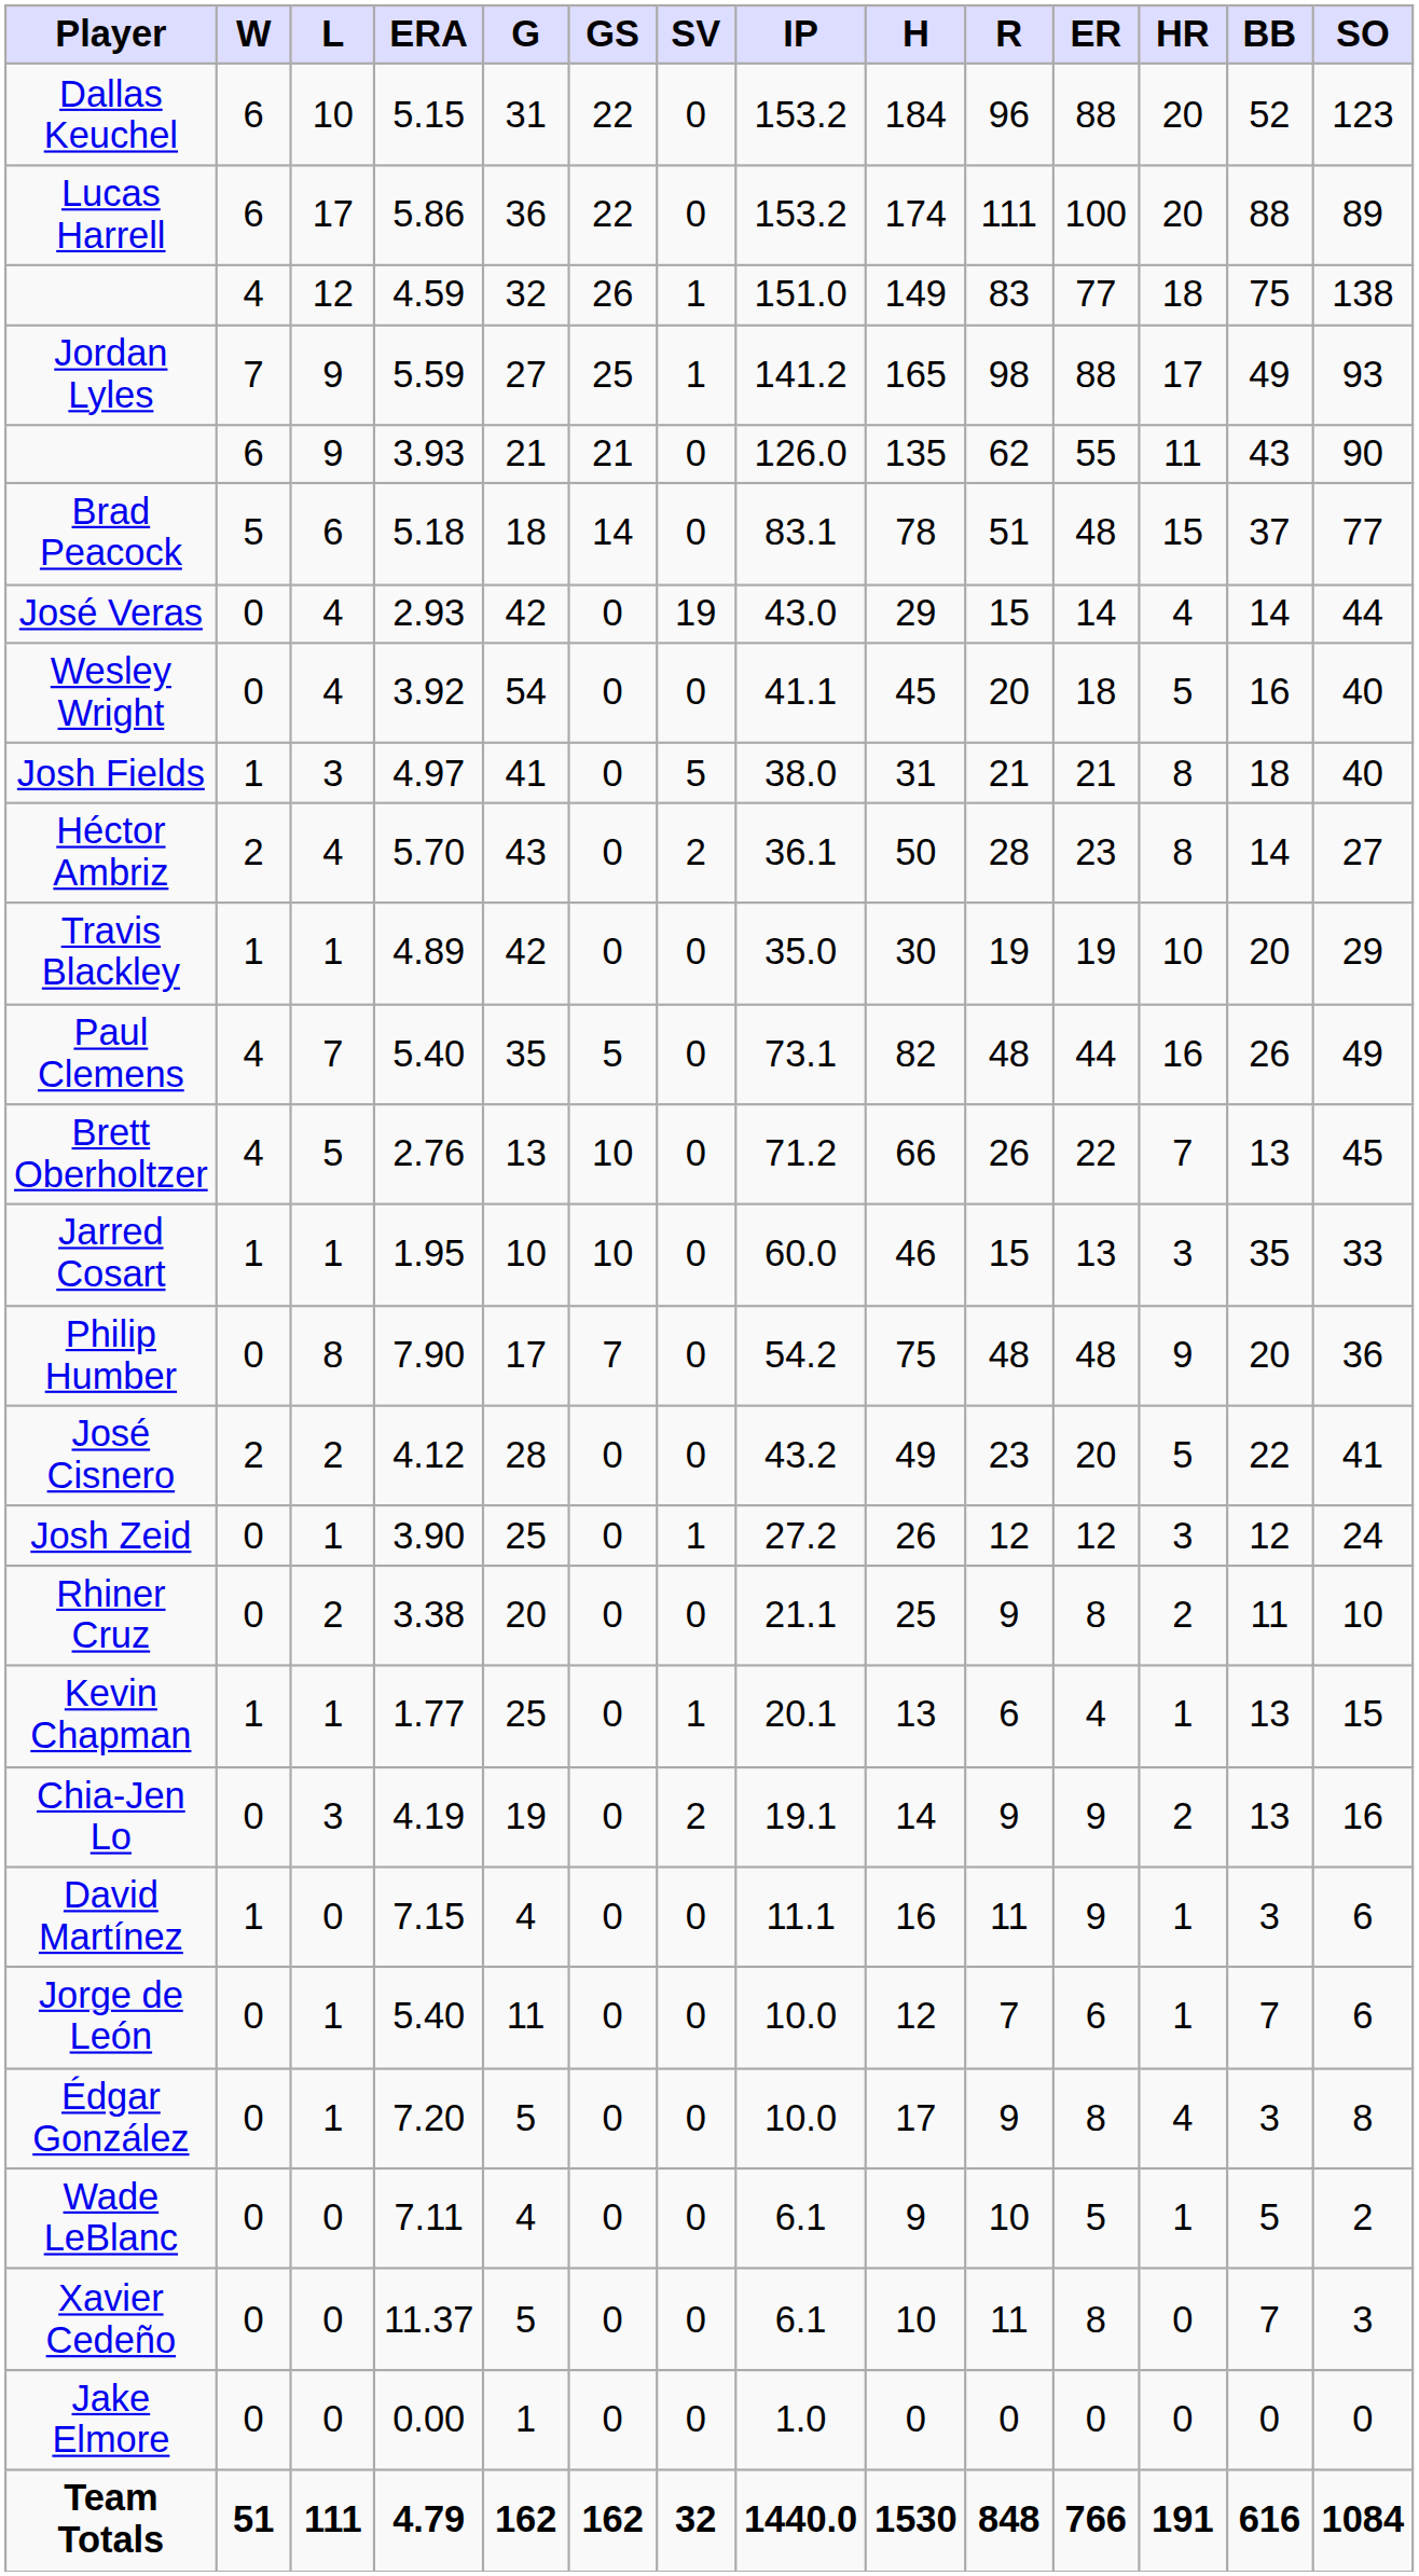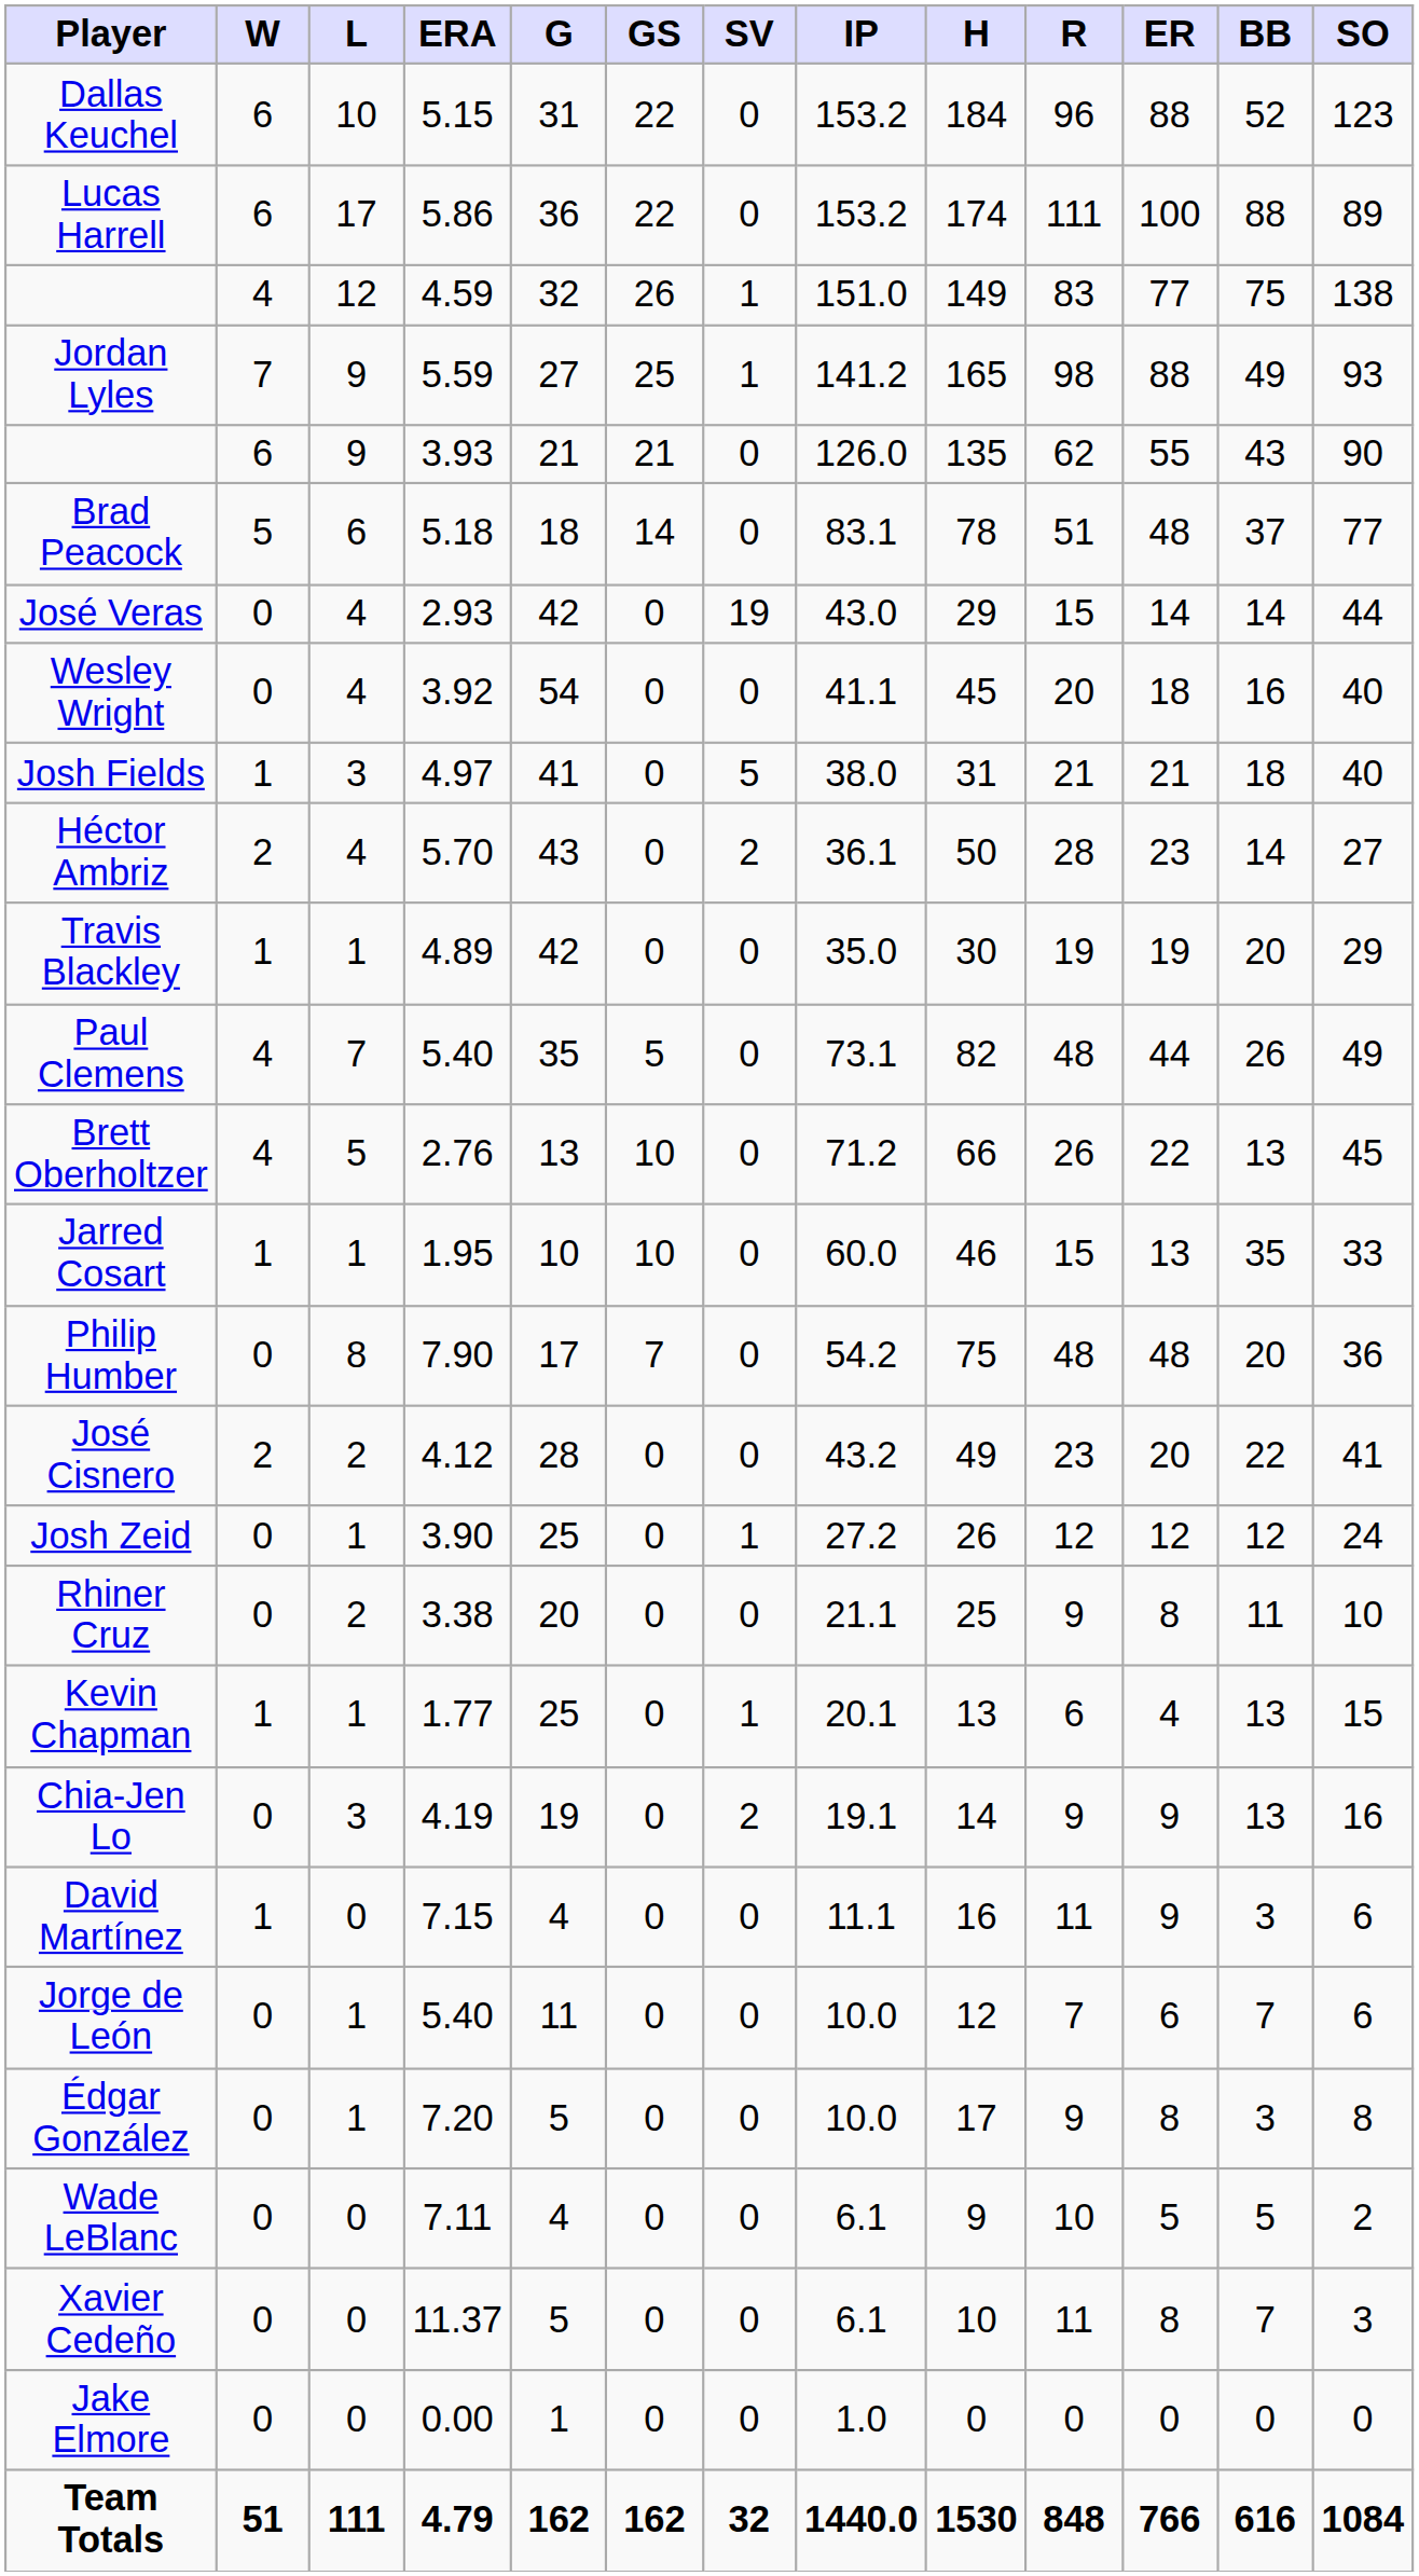 <table class="wikitable" style="text-align:center;">
 <tr>
 <th style="background:#ddf; width:12%;">Player</th>
 <th style="background:#ddf; width:7%;">W</th>
 <th style="background:#ddf; width:7%;">L</th>
 <th style="background:#ddf; width:7%;">ERA</th>
 <th style="background:#ddf; width:7%;">G</th>
 <th style="background:#ddf; width:7%;">GS</th>
 <th style="background:#ddf; width:7%;">SV</th>
 <th style="background:#ddf; width:7%;">IP</th>
 <th style="background:#ddf; width:7%;">H</th>
 <th style="background:#ddf; width:7%;">R</th>
 <th style="background:#ddf; width:7%;">ER</th>
-<th style="background:#ddf; width:7%;">HR</th>
 <th style="background:#ddf; width:7%;">BB</th>
 <th style="background:#ddf; width:7%;">SO</th>
 </tr>
 <tr align=center>
 <td><a href='#'>Dallas Keuchel</a></td>
 <td>6</td>
 <td>10</td>
 <td>5.15</td>
 <td>31</td>
 <td>22</td>
 <td>0</td>
 <td>153.2</td>
 <td>184</td>
 <td>96</td>
 <td>88</td>
-<td>20</td>
 <td>52</td>
 <td>123</td>
 </tr>
 <tr align=center>
 <td><a href='#'>Lucas Harrell</a></td>
 <td>6</td>
 <td>17</td>
 <td>5.86</td>
 <td>36</td>
 <td>22</td>
 <td>0</td>
 <td>153.2</td>
 <td>174</td>
 <td>111</td>
 <td>100</td>
-<td>20</td>
 <td>88</td>
 <td>89</td>
 </tr>
 <tr>
 <td align=center></td>
 <td>4</td>
 <td>12</td>
 <td>4.59</td>
 <td>32</td>
 <td>26</td>
 <td>1</td>
 <td>151.0</td>
 <td>149</td>
 <td>83</td>
 <td>77</td>
-<td>18</td>
 <td>75</td>
 <td>138</td>
 </tr>
 <tr>
 <td><a href='#'>Jordan Lyles</a></td>
 <td>7</td>
 <td>9</td>
 <td>5.59</td>
 <td>27</td>
 <td>25</td>
 <td>1</td>
 <td>141.2</td>
 <td>165</td>
 <td>98</td>
 <td>88</td>
-<td>17</td>
 <td>49</td>
 <td>93</td>
 </tr>
 <tr>
 <td align=center></td>
 <td>6</td>
 <td>9</td>
 <td>3.93</td>
 <td>21</td>
 <td>21</td>
 <td>0</td>
 <td>126.0</td>
 <td>135</td>
 <td>62</td>
 <td>55</td>
-<td>11</td>
 <td>43</td>
 <td>90</td>
 </tr>
 <tr align=center>
 <td><a href='#'>Brad Peacock</a></td>
 <td>5</td>
 <td>6</td>
 <td>5.18</td>
 <td>18</td>
 <td>14</td>
 <td>0</td>
 <td>83.1</td>
 <td>78</td>
 <td>51</td>
 <td>48</td>
-<td>15</td>
 <td>37</td>
 <td>77</td>
 </tr>
 <tr align=center>
 <td><a href='#'>José Veras</a></td>
 <td>0</td>
 <td>4</td>
 <td>2.93</td>
 <td>42</td>
 <td>0</td>
 <td>19</td>
 <td>43.0</td>
 <td>29</td>
 <td>15</td>
 <td>14</td>
-<td>4</td>
 <td>14</td>
 <td>44</td>
 </tr>
 <tr align=center>
 <td><a href='#'>Wesley Wright</a></td>
 <td>0</td>
 <td>4</td>
 <td>3.92</td>
 <td>54</td>
 <td>0</td>
 <td>0</td>
 <td>41.1</td>
 <td>45</td>
 <td>20</td>
 <td>18</td>
-<td>5</td>
 <td>16</td>
 <td>40</td>
 </tr>
 <tr align=center>
 <td><a href='#'>Josh Fields</a></td>
 <td>1</td>
 <td>3</td>
 <td>4.97</td>
 <td>41</td>
 <td>0</td>
 <td>5</td>
 <td>38.0</td>
 <td>31</td>
 <td>21</td>
 <td>21</td>
-<td>8</td>
 <td>18</td>
 <td>40</td>
 </tr>
 <tr align=center>
 <td><a href='#'>Héctor Ambriz</a></td>
 <td>2</td>
 <td>4</td>
 <td>5.70</td>
 <td>43</td>
 <td>0</td>
 <td>2</td>
 <td>36.1</td>
 <td>50</td>
 <td>28</td>
 <td>23</td>
-<td>8</td>
 <td>14</td>
 <td>27</td>
 </tr>
 <tr align=center>
 <td><a href='#'>Travis Blackley</a></td>
 <td>1</td>
 <td>1</td>
 <td>4.89</td>
 <td>42</td>
 <td>0</td>
 <td>0</td>
 <td>35.0</td>
 <td>30</td>
 <td>19</td>
 <td>19</td>
-<td>10</td>
 <td>20</td>
 <td>29</td>
 </tr>
 <tr align=center>
 <td><a href='#'>Paul Clemens</a></td>
 <td>4</td>
 <td>7</td>
 <td>5.40</td>
 <td>35</td>
 <td>5</td>
 <td>0</td>
 <td>73.1</td>
 <td>82</td>
 <td>48</td>
 <td>44</td>
-<td>16</td>
 <td>26</td>
 <td>49</td>
 </tr>
 <tr align=center>
 <td><a href='#'>Brett Oberholtzer</a></td>
 <td>4</td>
 <td>5</td>
 <td>2.76</td>
 <td>13</td>
 <td>10</td>
 <td>0</td>
 <td>71.2</td>
 <td>66</td>
 <td>26</td>
 <td>22</td>
-<td>7</td>
 <td>13</td>
 <td>45</td>
 </tr>
 <tr align=center>
 <td><a href='#'>Jarred Cosart</a></td>
 <td>1</td>
 <td>1</td>
 <td>1.95</td>
 <td>10</td>
 <td>10</td>
 <td>0</td>
 <td>60.0</td>
 <td>46</td>
 <td>15</td>
 <td>13</td>
-<td>3</td>
 <td>35</td>
 <td>33</td>
 </tr>
 <tr align=center>
 <td><a href='#'>Philip Humber</a></td>
 <td>0</td>
 <td>8</td>
 <td>7.90</td>
 <td>17</td>
 <td>7</td>
 <td>0</td>
 <td>54.2</td>
 <td>75</td>
 <td>48</td>
 <td>48</td>
-<td>9</td>
 <td>20</td>
 <td>36</td>
 </tr>
 <tr align=center>
 <td><a href='#'>José Cisnero</a></td>
 <td>2</td>
 <td>2</td>
 <td>4.12</td>
 <td>28</td>
 <td>0</td>
 <td>0</td>
 <td>43.2</td>
 <td>49</td>
 <td>23</td>
 <td>20</td>
-<td>5</td>
 <td>22</td>
 <td>41</td>
 </tr>
 <tr align=center>
 <td><a href='#'>Josh Zeid</a></td>
 <td>0</td>
 <td>1</td>
 <td>3.90</td>
 <td>25</td>
 <td>0</td>
 <td>1</td>
 <td>27.2</td>
 <td>26</td>
 <td>12</td>
 <td>12</td>
-<td>3</td>
 <td>12</td>
 <td>24</td>
 </tr>
 <tr align=center>
 <td><a href='#'>Rhiner Cruz</a></td>
 <td>0</td>
 <td>2</td>
 <td>3.38</td>
 <td>20</td>
 <td>0</td>
 <td>0</td>
 <td>21.1</td>
 <td>25</td>
 <td>9</td>
 <td>8</td>
-<td>2</td>
 <td>11</td>
 <td>10</td>
 </tr>
 <tr align=center>
 <td><a href='#'>Kevin Chapman</a></td>
 <td>1</td>
 <td>1</td>
 <td>1.77</td>
 <td>25</td>
 <td>0</td>
 <td>1</td>
 <td>20.1</td>
 <td>13</td>
 <td>6</td>
 <td>4</td>
-<td>1</td>
 <td>13</td>
 <td>15</td>
 </tr>
 <tr align=center>
 <td><a href='#'>Chia-Jen Lo</a></td>
 <td>0</td>
 <td>3</td>
 <td>4.19</td>
 <td>19</td>
 <td>0</td>
 <td>2</td>
 <td>19.1</td>
 <td>14</td>
 <td>9</td>
 <td>9</td>
-<td>2</td>
 <td>13</td>
 <td>16</td>
 </tr>
 <tr align=center>
 <td><a href='#'>David Martínez</a></td>
 <td>1</td>
 <td>0</td>
 <td>7.15</td>
 <td>4</td>
 <td>0</td>
 <td>0</td>
 <td>11.1</td>
 <td>16</td>
 <td>11</td>
 <td>9</td>
-<td>1</td>
 <td>3</td>
 <td>6</td>
 </tr>
 <tr align=center>
 <td><a href='#'>Jorge de León</a></td>
 <td>0</td>
 <td>1</td>
 <td>5.40</td>
 <td>11</td>
 <td>0</td>
 <td>0</td>
 <td>10.0</td>
 <td>12</td>
 <td>7</td>
 <td>6</td>
-<td>1</td>
 <td>7</td>
 <td>6</td>
 </tr>
 <tr align=center>
 <td><a href='#'>Édgar González</a></td>
 <td>0</td>
 <td>1</td>
 <td>7.20</td>
 <td>5</td>
 <td>0</td>
 <td>0</td>
 <td>10.0</td>
 <td>17</td>
 <td>9</td>
 <td>8</td>
-<td>4</td>
 <td>3</td>
 <td>8</td>
 </tr>
 <tr align=center>
 <td><a href='#'>Wade LeBlanc</a></td>
 <td>0</td>
 <td>0</td>
 <td>7.11</td>
 <td>4</td>
 <td>0</td>
 <td>0</td>
 <td>6.1</td>
 <td>9</td>
 <td>10</td>
 <td>5</td>
-<td>1</td>
 <td>5</td>
 <td>2</td>
 </tr>
 <tr align=center>
 <td><a href='#'>Xavier Cedeño</a></td>
 <td>0</td>
 <td>0</td>
 <td>11.37</td>
 <td>5</td>
 <td>0</td>
 <td>0</td>
 <td>6.1</td>
 <td>10</td>
 <td>11</td>
 <td>8</td>
-<td>0</td>
 <td>7</td>
 <td>3</td>
 </tr>
 <tr align=center>
 <td><a href='#'>Jake Elmore</a></td>
 <td>0</td>
 <td>0</td>
 <td>0.00</td>
 <td>1</td>
 <td>0</td>
 <td>0</td>
 <td>1.0</td>
-<td>0</td>
 <td>0</td>
 <td>0</td>
 <td>0</td>
 <td>0</td>
 <td>0</td>
 </tr>
 <tr class="sortbottom">
 <td><strong>Team Totals</strong></td>
 <td><strong>51</strong></td>
 <td><strong>111</strong></td>
 <td><strong>4.79</strong></td>
 <td><strong>162</strong></td>
 <td><strong>162</strong></td>
 <td><strong>32</strong></td>
 <td><strong>1440.0</strong></td>
 <td><strong>1530</strong></td>
 <td><strong>848</strong></td>
 <td><strong>766</strong></td>
-<td><strong>191</strong></td>
 <td><strong>616</strong></td>
 <td><strong>1084</strong></td>
 </tr>
 </table>
